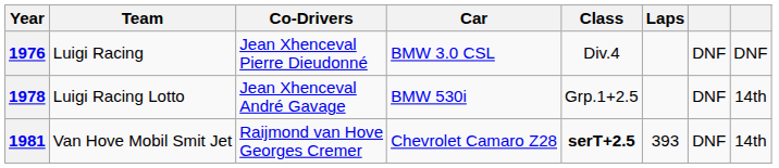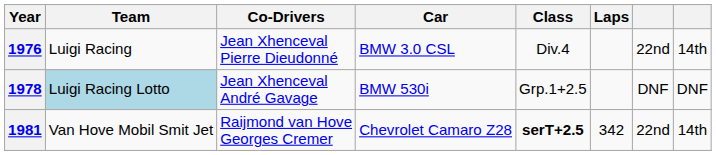 <table class="wikitable" style="text-align:center; font-size:90%">
 <tr>
 <th>Year</th>
 <th>Team</th>
 <th>Co-Drivers</th>
 <th>Car</th>
 <th>Class</th>
 <th>Laps</th>
 <th></th>
 <th></th>
 </tr>
 <tr>
 <th><a href='#'>1976</a></th>
 <td align="left"> Luigi Racing</td>
 <td align="left"> <a href='#'>Jean Xhenceval</a><br> <a href='#'>Pierre Dieudonné</a></td>
 <td align="left"><a href='#'>BMW 3.0 CSL</a></td>
 <td>Div.4</td>
 <td></td>
-<td>DNF</td>
-<td>DNF</td>
+<td>22nd</td>
+<td>14th</td>
 </tr>
 <tr>
 <th><a href='#'>1978</a></th>
-<td align="left"> Luigi Racing Lotto</td>
+<td align="left" style="background: lightblue;"> Luigi Racing Lotto</td>
 <td align="left"> <a href='#'>Jean Xhenceval</a><br> <a href='#'>André Gavage</a></td>
 <td align="left"><a href='#'>BMW 530i</a></td>
 <td>Grp.1+2.5</td>
 <td></td>
 <td>DNF</td>
-<td>14th</td>
+<td>DNF</td>
 </tr>
 <tr>
 <th><a href='#'>1981</a></th>
 <td align="left"> Van Hove Mobil Smit Jet</td>
 <td align="left"> <a href='#'>Raijmond van Hove</a><br> <a href='#'>Georges Cremer</a></td>
 <td align="left"><a href='#'>Chevrolet Camaro Z28</a></td>
 <td><strong>serT+2.5</strong></td>
-<td>393</td>
-<td>DNF</td>
+<td>342</td>
+<td>22nd</td>
 <td>14th</td>
 </tr>
 </table>
